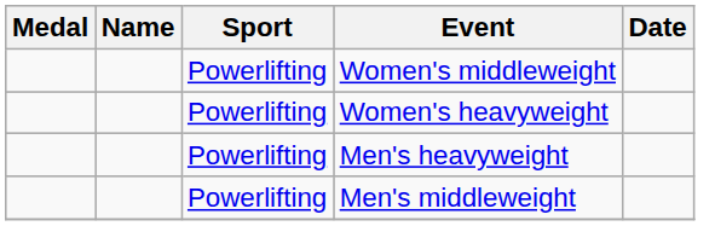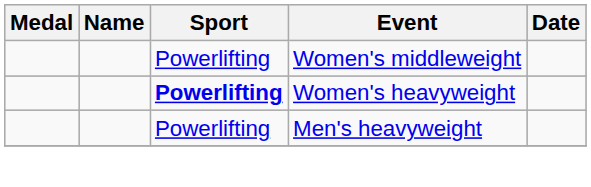 <table class="wikitable sortable" style="font-size:90%">
 <tr>
 <th>Medal</th>
 <th>Name</th>
 <th>Sport</th>
 <th>Event</th>
 <th>Date</th>
 </tr>
 <tr>
 <td></td>
 <td></td>
 <td><a href='#'>Powerlifting</a></td>
 <td><a href='#'>Women's middleweight</a></td>
 <td></td>
 </tr>
 <tr>
 <td></td>
 <td></td>
-<td><a href='#'>Powerlifting</a></td>
+<td><strong><a href='#'>Powerlifting</a></strong></td>
 <td><a href='#'>Women's heavyweight</a></td>
 <td></td>
 </tr>
 <tr>
 <td></td>
 <td></td>
 <td><a href='#'>Powerlifting</a></td>
 <td><a href='#'>Men's heavyweight</a></td>
 <td></td>
 </tr>
 <tr>
-<td></td>
-<td></td>
-<td><a href='#'>Powerlifting</a></td>
-<td><a href='#'>Men's middleweight</a></td>
-<td></td>
-</tr>
-<tr>
 </tr>
 </table>
